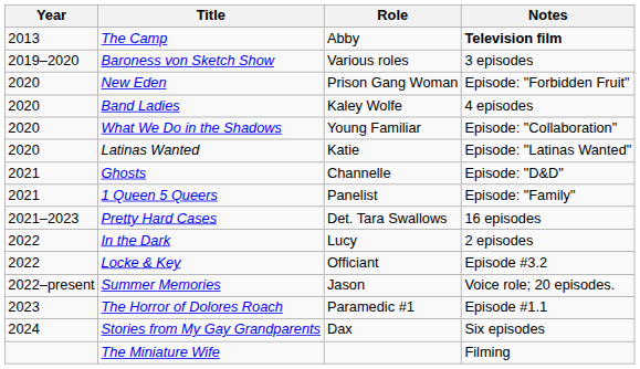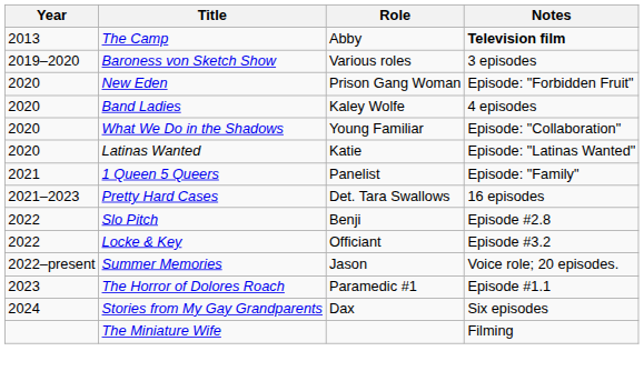 <table class="wikitable sortable">
 <tr>
 <th>Year</th>
 <th>Title</th>
 <th>Role</th>
 <th>Notes</th>
 </tr>
 <tr>
 <td>2013</td>
 <td><em><a href='#'>The Camp</a></em></td>
 <td>Abby</td>
 <td><strong>Television film</strong></td>
 </tr>
 <tr>
 <td>2019–2020</td>
 <td><em><a href='#'>Baroness von Sketch Show</a></em></td>
 <td>Various roles</td>
 <td>3 episodes</td>
 </tr>
 <tr>
 <td>2020</td>
 <td><em><a href='#'>New Eden</a></em></td>
 <td>Prison Gang Woman</td>
 <td>Episode: "Forbidden Fruit"</td>
 </tr>
 <tr>
 <td>2020</td>
 <td><em><a href='#'>Band Ladies</a></em></td>
 <td>Kaley Wolfe</td>
 <td>4 episodes</td>
 </tr>
 <tr>
 <td>2020</td>
 <td><em><a href='#'>What We Do in the Shadows</a></em></td>
 <td>Young Familiar</td>
 <td>Episode: "Collaboration"</td>
 </tr>
 <tr>
 <td>2020</td>
 <td><em>Latinas Wanted</em></td>
 <td>Katie</td>
 <td>Episode: "Latinas Wanted"</td>
 </tr>
 <tr>
 <td>2021</td>
-<td><em><a href='#'>Ghosts</a></em></td>
-<td>Channelle</td>
-<td>Episode: "D&D"</td>
-</tr>
-<tr>
-<td>2021</td>
 <td><em><a href='#'>1 Queen 5 Queers</a></em></td>
 <td>Panelist</td>
 <td>Episode: "Family"</td>
 </tr>
 <tr>
 <td>2021–2023</td>
 <td><em><a href='#'>Pretty Hard Cases</a></em></td>
 <td>Det. Tara Swallows</td>
 <td>16 episodes</td>
 </tr>
 <tr>
 <td>2022</td>
-<td><em><a href='#'>In the Dark</a></em></td>
-<td>Lucy</td>
-<td>2 episodes</td>
+<td><em><a href='#'>Slo Pitch</a></em></td>
+<td>Benji</td>
+<td>Episode #2.8</td>
 </tr>
 <tr>
 <td>2022</td>
 <td><em><a href='#'>Locke & Key</a></em></td>
 <td>Officiant</td>
 <td>Episode #3.2</td>
 </tr>
 <tr>
 <td>2022–present</td>
 <td><em><a href='#'>Summer Memories</a></em></td>
 <td>Jason</td>
 <td>Voice role; 20 episodes.</td>
 </tr>
 <tr>
 <td>2023</td>
 <td><em><a href='#'>The Horror of Dolores Roach</a></em></td>
 <td>Paramedic #1</td>
 <td>Episode #1.1</td>
 </tr>
 <tr>
 <td>2024</td>
 <td><em><a href='#'>Stories from My Gay Grandparents</a></em></td>
 <td>Dax</td>
 <td>Six episodes</td>
 </tr>
 <tr>
 <td></td>
 <td><em><a href='#'>The Miniature Wife</a></em></td>
 <td></td>
 <td>Filming</td>
 </tr>
 </table>
